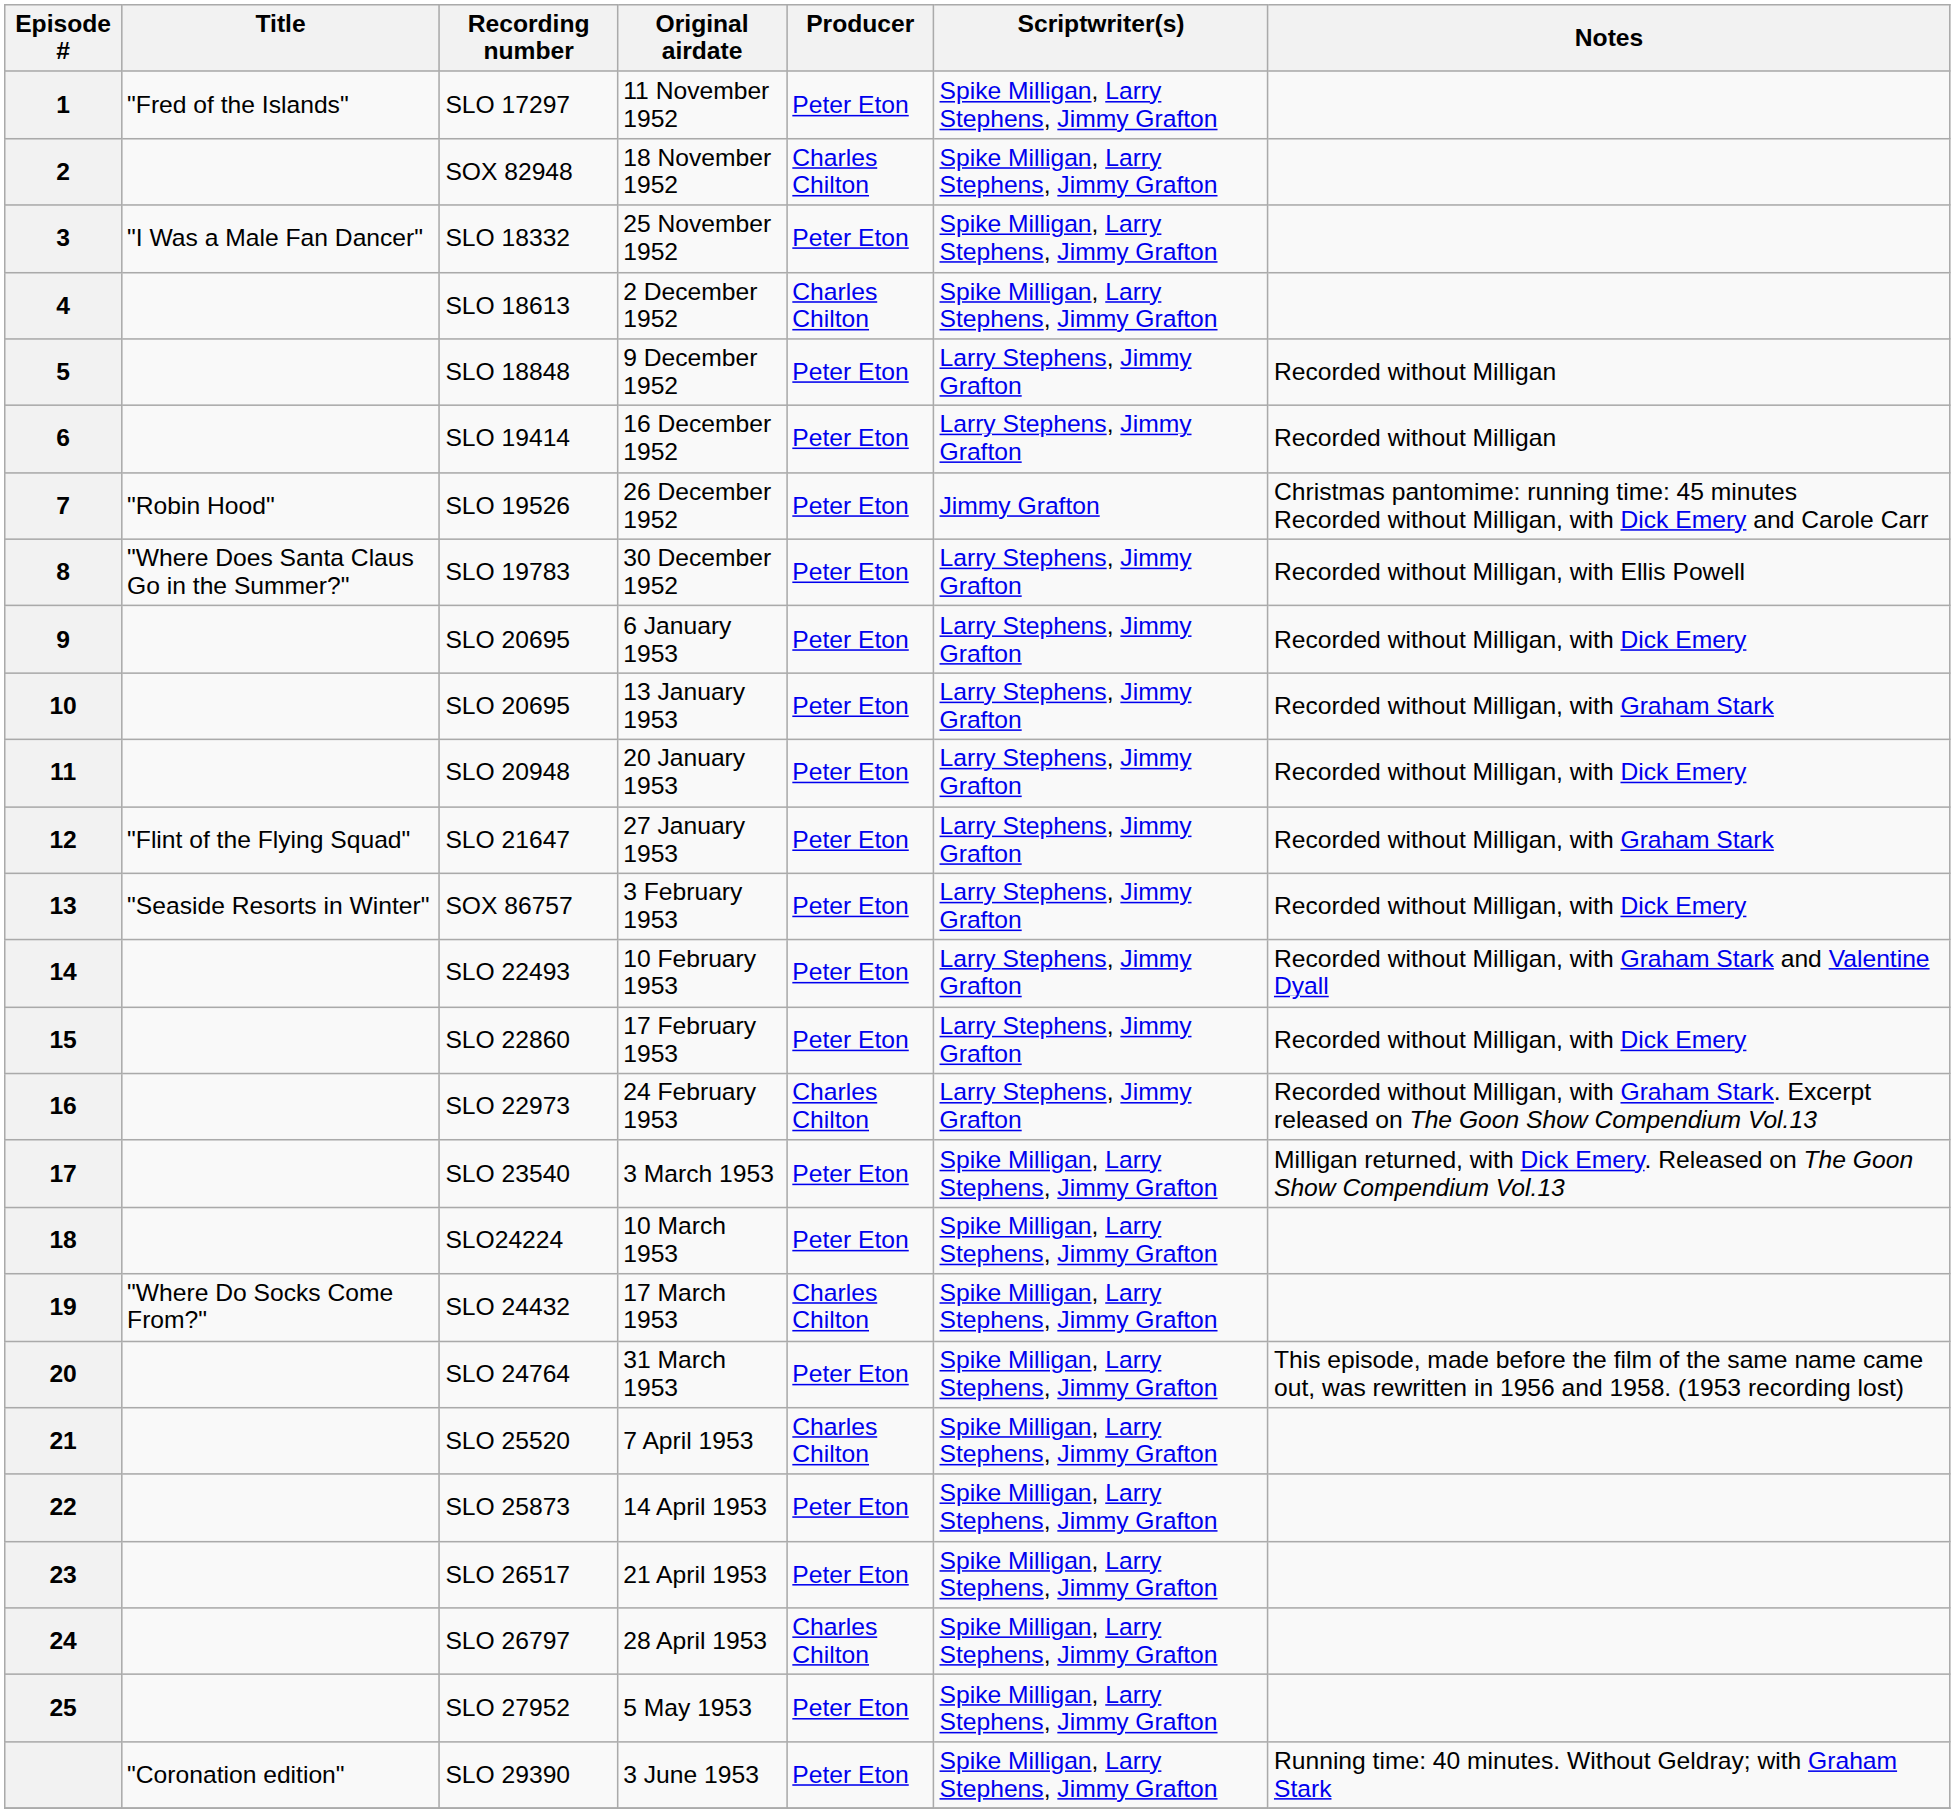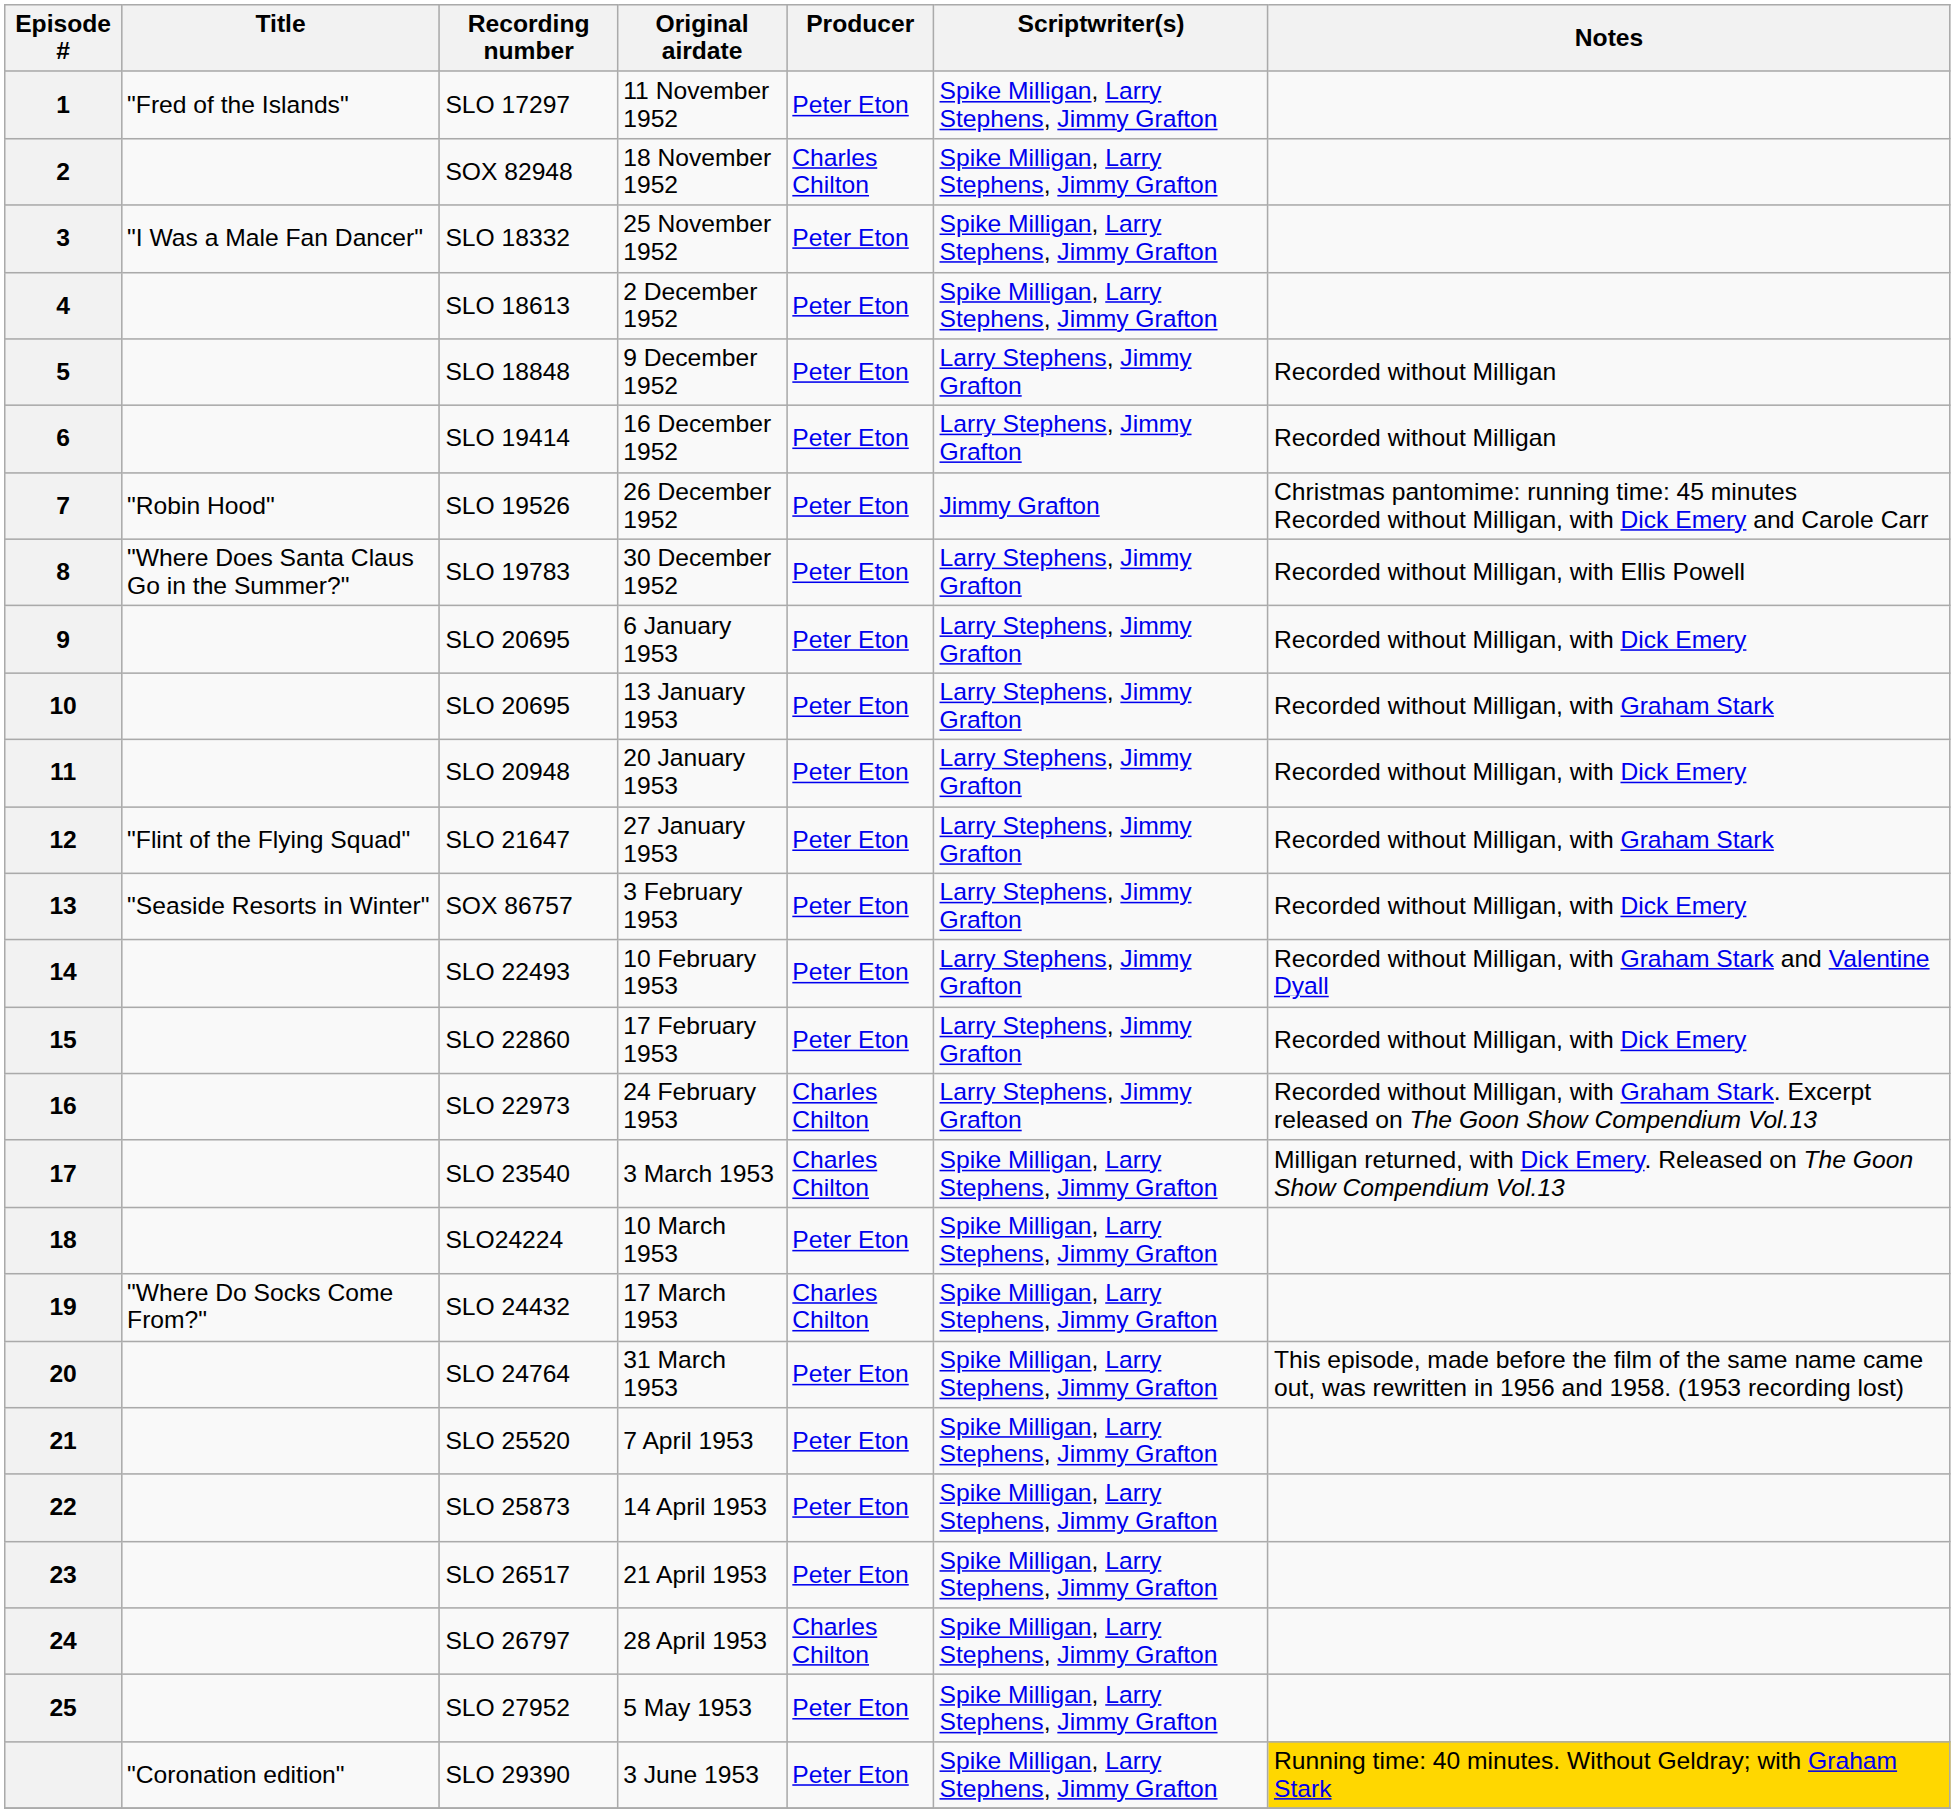 <table class="wikitable plainrowheaders sortable" style="margin-right: 0;">
 <tr>
 <th scope="col" style="vertical-align: top;">Episode #</th>
 <th scope="col" style="vertical-align: top;">Title</th>
 <th scope="col" style="vertical-align: top;">Recording number</th>
 <th scope="col" style="vertical-align: top;">Original airdate</th>
 <th scope="col" style="vertical-align: top;">Producer</th>
 <th scope="col" style="vertical-align: top;">Scriptwriter(s)</th>
 <th scope="col" class="unsortable">Notes</th>
 </tr>
 <tr>
 <th scope="row" style="text-align: center;">1</th>
 <td>"Fred of the Islands"</td>
 <td>SLO 17297</td>
 <td>11 November 1952</td>
 <td><a href='#'>Peter Eton</a></td>
 <td><a href='#'>Spike Milligan</a>, <a href='#'>Larry Stephens</a>, <a href='#'>Jimmy Grafton</a></td>
 <td></td>
 </tr>
 <tr>
 <th scope="row" style="text-align: center;">2</th>
 <td></td>
 <td>SOX 82948</td>
 <td>18 November 1952</td>
 <td><a href='#'>Charles Chilton</a></td>
 <td><a href='#'>Spike Milligan</a>, <a href='#'>Larry Stephens</a>, <a href='#'>Jimmy Grafton</a></td>
 <td></td>
 </tr>
 <tr>
 <th scope="row" style="text-align: center;">3</th>
 <td>"I Was a Male Fan Dancer"</td>
 <td>SLO 18332</td>
 <td>25 November 1952</td>
 <td><a href='#'>Peter Eton</a></td>
 <td><a href='#'>Spike Milligan</a>, <a href='#'>Larry Stephens</a>, <a href='#'>Jimmy Grafton</a></td>
 <td></td>
 </tr>
 <tr>
 <th scope="row" style="text-align: center;">4</th>
 <td></td>
 <td>SLO 18613</td>
 <td>2 December 1952</td>
-<td><a href='#'>Charles Chilton</a></td>
+<td><a href='#'>Peter Eton</a></td>
 <td><a href='#'>Spike Milligan</a>, <a href='#'>Larry Stephens</a>, <a href='#'>Jimmy Grafton</a></td>
 <td></td>
 </tr>
 <tr>
 <th scope="row" style="text-align: center;">5</th>
 <td></td>
 <td>SLO 18848</td>
 <td>9 December 1952</td>
 <td><a href='#'>Peter Eton</a></td>
 <td><a href='#'>Larry Stephens</a>, <a href='#'>Jimmy Grafton</a></td>
 <td>Recorded without Milligan</td>
 </tr>
 <tr>
 <th scope="row" style="text-align: center;">6</th>
 <td></td>
 <td>SLO 19414</td>
 <td>16 December 1952</td>
 <td><a href='#'>Peter Eton</a></td>
 <td><a href='#'>Larry Stephens</a>, <a href='#'>Jimmy Grafton</a></td>
 <td>Recorded without Milligan</td>
 </tr>
 <tr>
 <th scope="row" style="text-align: center;">7</th>
 <td>"Robin Hood"</td>
 <td>SLO 19526</td>
 <td>26 December 1952</td>
 <td><a href='#'>Peter Eton</a></td>
 <td><a href='#'>Jimmy Grafton</a></td>
 <td>Christmas pantomime: running time: 45 minutes<br>Recorded without Milligan, with <a href='#'>Dick Emery</a> and Carole Carr</td>
 </tr>
 <tr>
 <th scope="row" style="text-align: center;">8</th>
 <td>"Where Does Santa Claus Go in the Summer?"</td>
 <td>SLO 19783</td>
 <td>30 December 1952</td>
 <td><a href='#'>Peter Eton</a></td>
 <td><a href='#'>Larry Stephens</a>, <a href='#'>Jimmy Grafton</a></td>
 <td>Recorded without Milligan, with Ellis Powell</td>
 </tr>
 <tr>
 <th scope="row" style="text-align: center;">9</th>
 <td></td>
 <td>SLO 20695</td>
 <td>6 January 1953</td>
 <td><a href='#'>Peter Eton</a></td>
 <td><a href='#'>Larry Stephens</a>, <a href='#'>Jimmy Grafton</a></td>
 <td>Recorded without Milligan, with <a href='#'>Dick Emery</a></td>
 </tr>
 <tr>
 <th scope="row" style="text-align: center;">10</th>
 <td></td>
 <td>SLO 20695</td>
 <td>13 January 1953</td>
 <td><a href='#'>Peter Eton</a></td>
 <td><a href='#'>Larry Stephens</a>, <a href='#'>Jimmy Grafton</a></td>
 <td>Recorded without Milligan, with <a href='#'>Graham Stark</a></td>
 </tr>
 <tr>
 <th scope="row" style="text-align: center;">11</th>
 <td></td>
 <td>SLO 20948</td>
 <td>20 January 1953</td>
 <td><a href='#'>Peter Eton</a></td>
 <td><a href='#'>Larry Stephens</a>, <a href='#'>Jimmy Grafton</a></td>
 <td>Recorded without Milligan, with <a href='#'>Dick Emery</a></td>
 </tr>
 <tr>
 <th scope="row" style="text-align: center;">12</th>
 <td>"Flint of the Flying Squad"</td>
 <td>SLO 21647</td>
 <td>27 January 1953</td>
 <td><a href='#'>Peter Eton</a></td>
 <td><a href='#'>Larry Stephens</a>, <a href='#'>Jimmy Grafton</a></td>
 <td>Recorded without Milligan, with <a href='#'>Graham Stark</a></td>
 </tr>
 <tr>
 <th scope="row" style="text-align: center;">13</th>
 <td>"Seaside Resorts in Winter"</td>
 <td>SOX 86757</td>
 <td>3 February 1953</td>
 <td><a href='#'>Peter Eton</a></td>
 <td><a href='#'>Larry Stephens</a>, <a href='#'>Jimmy Grafton</a></td>
 <td>Recorded without Milligan, with <a href='#'>Dick Emery</a></td>
 </tr>
 <tr>
 <th scope="row" style="text-align: center;">14</th>
 <td></td>
 <td>SLO 22493</td>
 <td>10 February 1953</td>
 <td><a href='#'>Peter Eton</a></td>
 <td><a href='#'>Larry Stephens</a>, <a href='#'>Jimmy Grafton</a></td>
 <td>Recorded without Milligan, with <a href='#'>Graham Stark</a> and <a href='#'>Valentine Dyall</a></td>
 </tr>
 <tr>
 <th scope="row" style="text-align: center;">15</th>
 <td></td>
 <td>SLO 22860</td>
 <td>17 February 1953</td>
 <td><a href='#'>Peter Eton</a></td>
 <td><a href='#'>Larry Stephens</a>, <a href='#'>Jimmy Grafton</a></td>
 <td>Recorded without Milligan, with <a href='#'>Dick Emery</a></td>
 </tr>
 <tr>
 <th scope="row" style="text-align: center;">16</th>
 <td></td>
 <td>SLO 22973</td>
 <td>24 February 1953</td>
 <td><a href='#'>Charles Chilton</a></td>
 <td><a href='#'>Larry Stephens</a>, <a href='#'>Jimmy Grafton</a></td>
 <td>Recorded without Milligan, with <a href='#'>Graham Stark</a>. Excerpt released on <em>The Goon Show Compendium Vol.13</em></td>
 </tr>
 <tr>
 <th scope="row" style="text-align: center;">17</th>
 <td></td>
 <td>SLO 23540</td>
 <td>3 March 1953</td>
-<td><a href='#'>Peter Eton</a></td>
+<td><a href='#'>Charles Chilton</a></td>
 <td><a href='#'>Spike Milligan</a>, <a href='#'>Larry Stephens</a>, <a href='#'>Jimmy Grafton</a></td>
 <td>Milligan returned, with <a href='#'>Dick Emery</a>. Released on <em>The Goon Show Compendium Vol.13</em></td>
 </tr>
 <tr>
 <th scope="row" style="text-align: center;">18</th>
 <td></td>
 <td>SLO24224</td>
 <td>10 March 1953</td>
 <td><a href='#'>Peter Eton</a></td>
 <td><a href='#'>Spike Milligan</a>, <a href='#'>Larry Stephens</a>, <a href='#'>Jimmy Grafton</a></td>
 <td></td>
 </tr>
 <tr>
 <th scope="row" style="text-align: center;">19</th>
 <td>"Where Do Socks Come From?"</td>
 <td>SLO 24432</td>
 <td>17 March 1953</td>
 <td><a href='#'>Charles Chilton</a></td>
 <td><a href='#'>Spike Milligan</a>, <a href='#'>Larry Stephens</a>, <a href='#'>Jimmy Grafton</a></td>
 <td></td>
 </tr>
 <tr>
 <th scope="row" style="text-align: center;">20</th>
 <td></td>
 <td>SLO 24764</td>
 <td>31 March 1953</td>
 <td><a href='#'>Peter Eton</a></td>
 <td><a href='#'>Spike Milligan</a>, <a href='#'>Larry Stephens</a>, <a href='#'>Jimmy Grafton</a></td>
 <td>This episode, made before the film of the same name came out, was rewritten in 1956 and 1958. (1953 recording lost)</td>
 </tr>
 <tr>
 <th scope="row" style="text-align: center;">21</th>
 <td></td>
 <td>SLO 25520</td>
 <td>7 April 1953</td>
-<td><a href='#'>Charles Chilton</a></td>
+<td><a href='#'>Peter Eton</a></td>
 <td><a href='#'>Spike Milligan</a>, <a href='#'>Larry Stephens</a>, <a href='#'>Jimmy Grafton</a></td>
 <td></td>
 </tr>
 <tr>
 <th scope="row" style="text-align: center;">22</th>
 <td></td>
 <td>SLO 25873</td>
 <td>14 April 1953</td>
 <td><a href='#'>Peter Eton</a></td>
 <td><a href='#'>Spike Milligan</a>, <a href='#'>Larry Stephens</a>, <a href='#'>Jimmy Grafton</a></td>
 <td></td>
 </tr>
 <tr>
 <th scope="row" style="text-align: center;">23</th>
 <td></td>
 <td>SLO 26517</td>
 <td>21 April 1953</td>
 <td><a href='#'>Peter Eton</a></td>
 <td><a href='#'>Spike Milligan</a>, <a href='#'>Larry Stephens</a>, <a href='#'>Jimmy Grafton</a></td>
 <td></td>
 </tr>
 <tr>
 <th scope="row" style="text-align: center;">24</th>
 <td></td>
 <td>SLO 26797</td>
 <td>28 April 1953</td>
 <td><a href='#'>Charles Chilton</a></td>
 <td><a href='#'>Spike Milligan</a>, <a href='#'>Larry Stephens</a>, <a href='#'>Jimmy Grafton</a></td>
 <td></td>
 </tr>
 <tr>
 <th scope="row" style="text-align: center;">25</th>
 <td></td>
 <td>SLO 27952</td>
 <td>5 May 1953</td>
 <td><a href='#'>Peter Eton</a></td>
 <td><a href='#'>Spike Milligan</a>, <a href='#'>Larry Stephens</a>, <a href='#'>Jimmy Grafton</a></td>
 <td></td>
 </tr>
 <tr>
 <th scope="row" style="text-align: center;"></th>
 <td>"Coronation edition"</td>
 <td>SLO 29390</td>
 <td>3 June 1953</td>
 <td><a href='#'>Peter Eton</a></td>
 <td><a href='#'>Spike Milligan</a>, <a href='#'>Larry Stephens</a>, <a href='#'>Jimmy Grafton</a></td>
-<td>Running time: 40 minutes. Without Geldray; with <a href='#'>Graham Stark</a></td>
+<td style="background: gold;">Running time: 40 minutes. Without Geldray; with <a href='#'>Graham Stark</a></td>
 </tr>
 <tr>
 </tr>
 </table>
